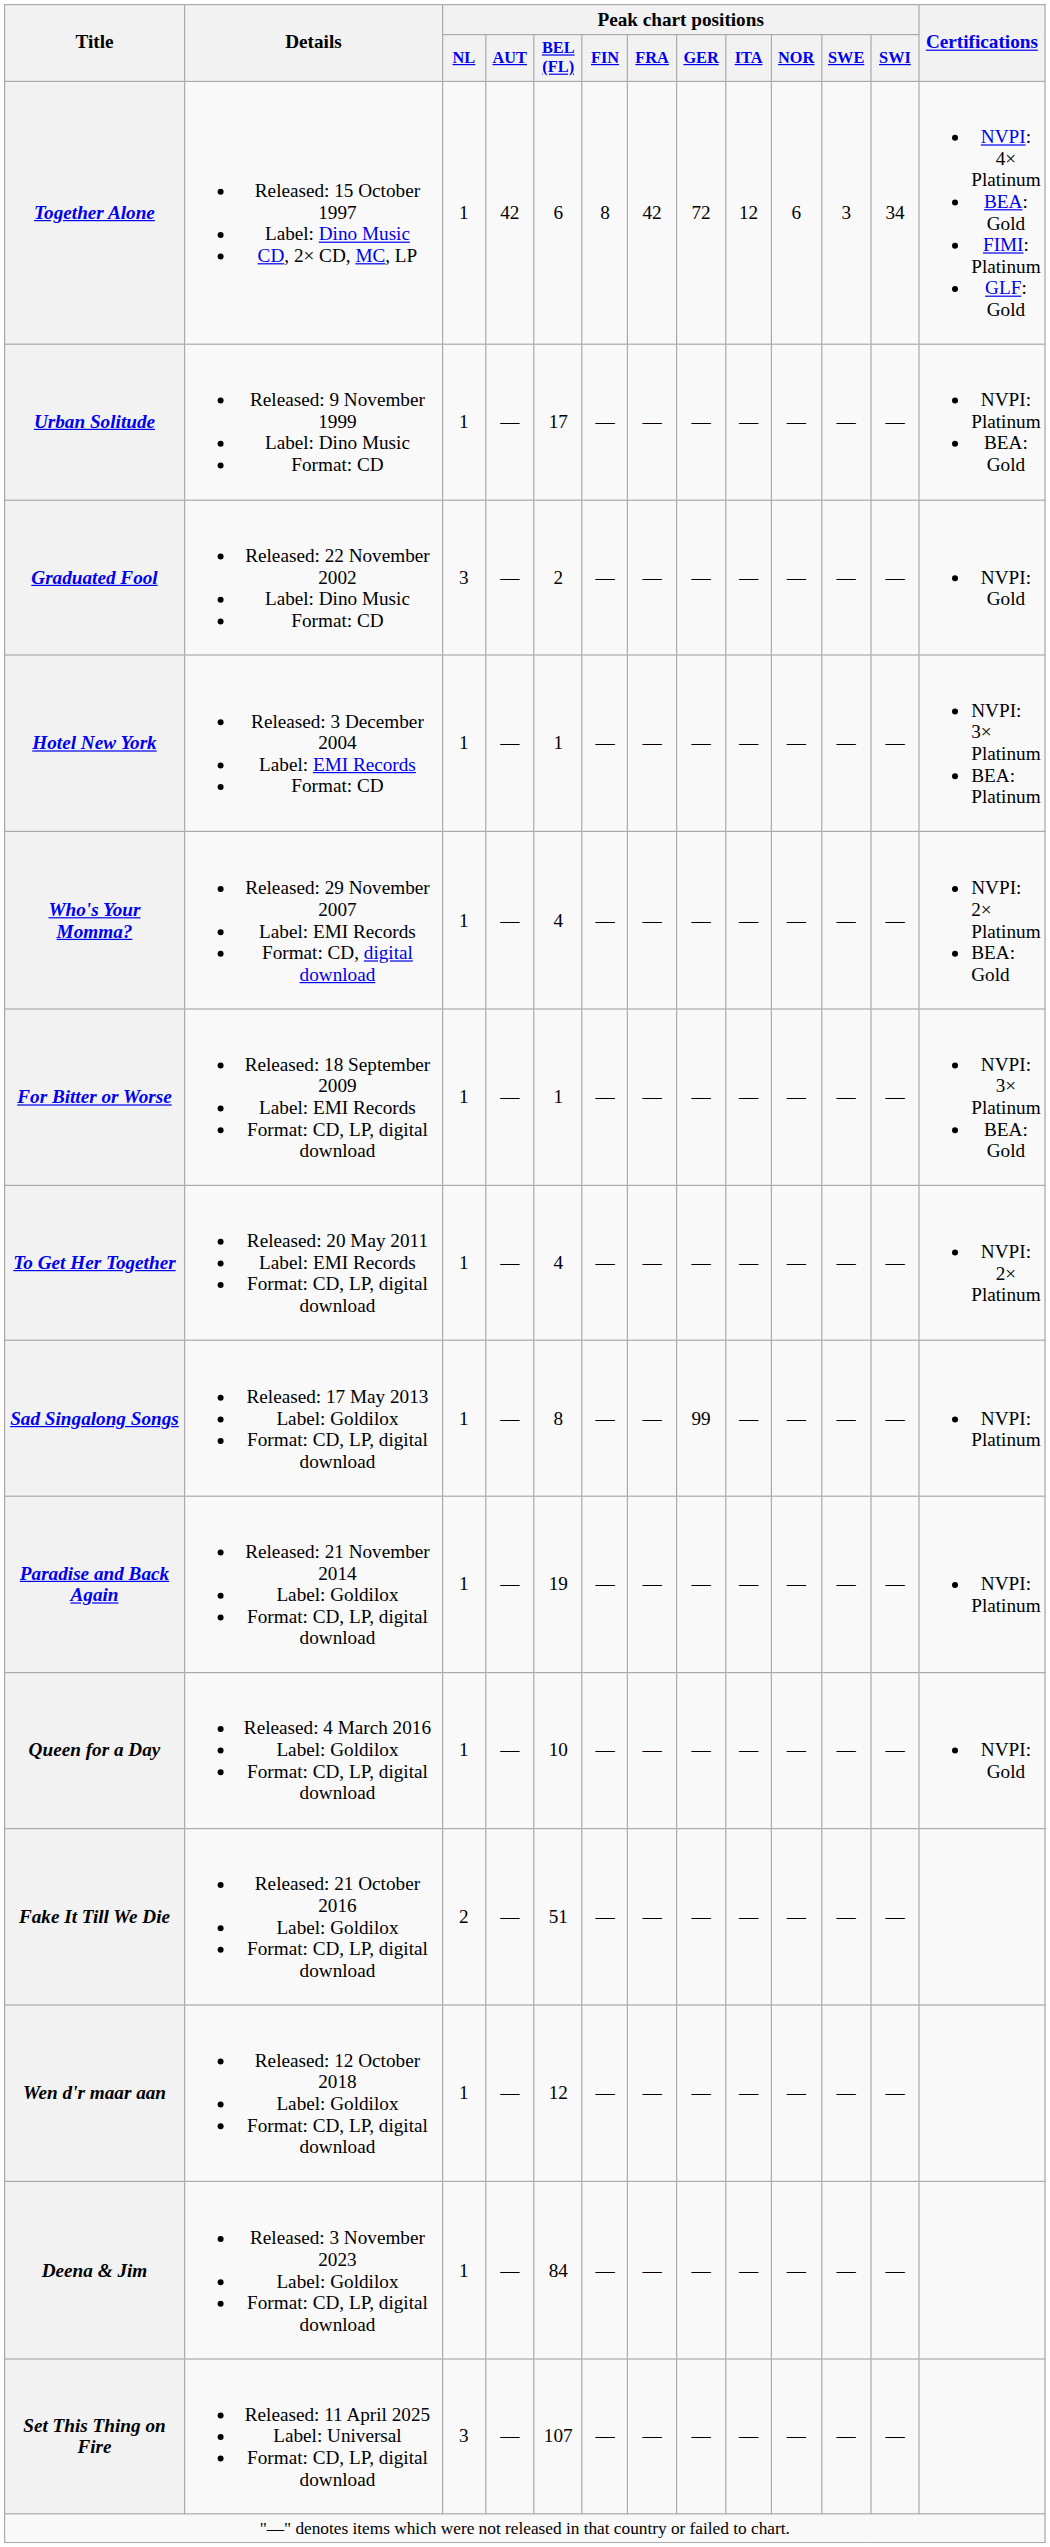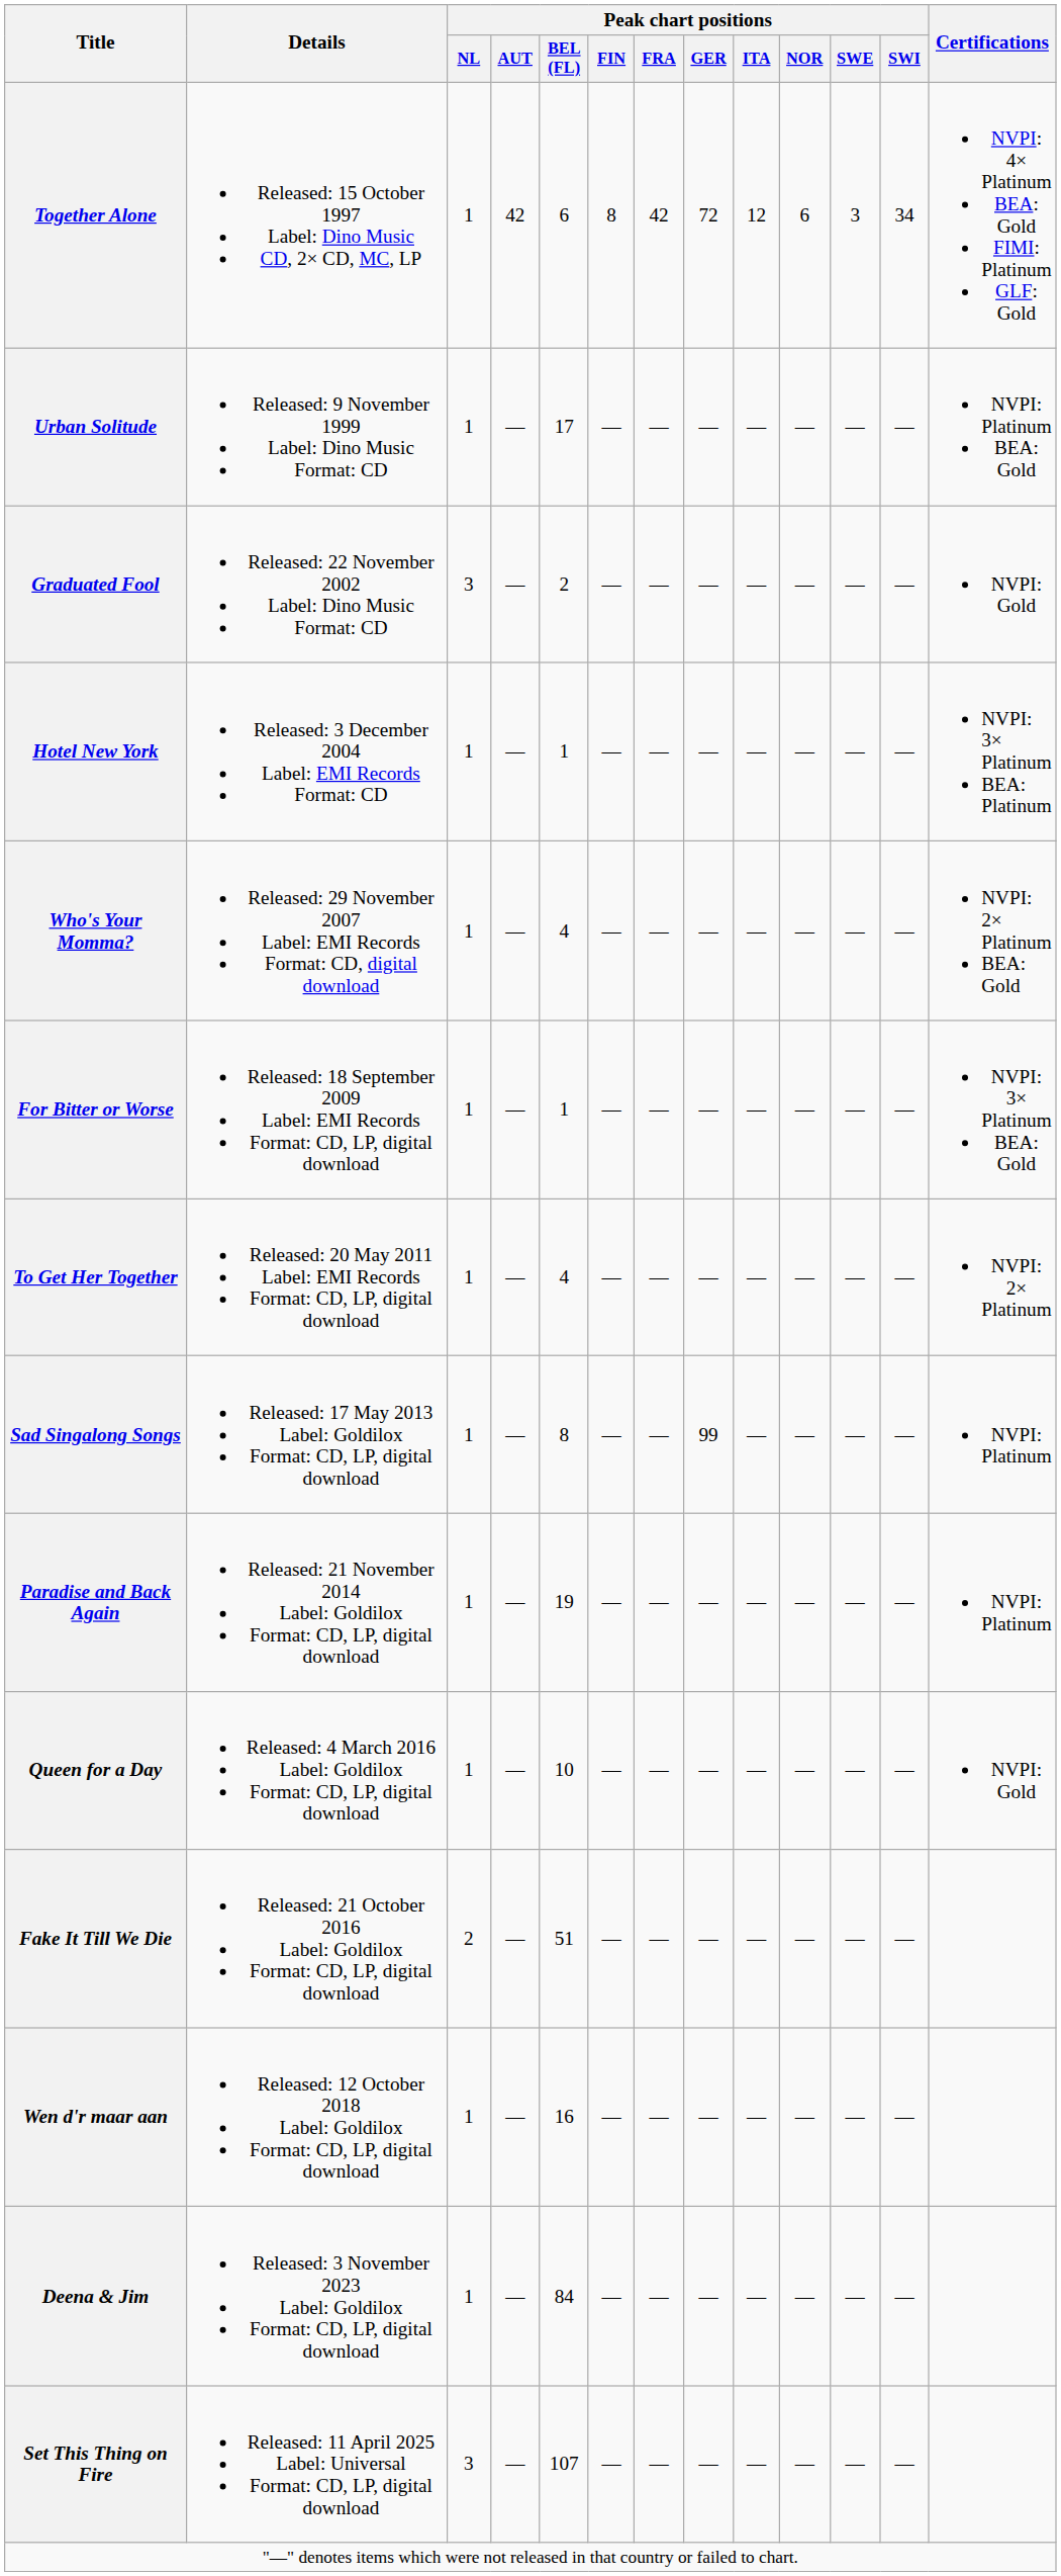 <table class="wikitable plainrowheaders" style="text-align:center;" border="1">
 <tr>
 <th scope="col" rowspan="2" style="width:14em;">Title</th>
 <th scope="col" rowspan="2" style="width:20em;">Details</th>
 <th scope="col" colspan="10">Peak chart positions</th>
 <th scope="col" rowspan="2"><a href='#'>Certifications</a></th>
 </tr>
 <tr>
 <th scope="col" style="width:3em;font-size:85%;"><a href='#'>NL</a><br></th>
 <th scope="col" style="width:3em;font-size:85%;"><a href='#'>AUT</a><br></th>
 <th scope="col" style="width:3em;font-size:85%;"><a href='#'>BEL<br>(FL)</a><br></th>
 <th scope="col" style="width:3em;font-size:85%;"><a href='#'>FIN</a><br></th>
 <th scope="col" style="width:3em;font-size:85%;"><a href='#'>FRA</a><br></th>
 <th scope="col" style="width:3em;font-size:85%;"><a href='#'>GER</a><br></th>
 <th scope="col" style="width:3em;font-size:85%;"><a href='#'>ITA</a><br></th>
 <th scope="col" style="width:3em;font-size:85%;"><a href='#'>NOR</a><br></th>
 <th scope="col" style="width:3em;font-size:85%;"><a href='#'>SWE</a><br></th>
 <th scope="col" style="width:3em;font-size:85%;"><a href='#'>SWI</a><br></th>
 </tr>
 <tr>
 <th scope="row"><em><a href='#'>Together Alone</a></em></th>
 <td><br><ul><li>Released: 15 October 1997</li><li>Label: <a href='#'>Dino Music</a></li><li><a href='#'>CD</a>, 2× CD, <a href='#'>MC</a>, LP</li></ul></td>
 <td>1</td>
 <td>42</td>
 <td>6</td>
 <td>8</td>
 <td>42</td>
 <td>72</td>
 <td>12</td>
 <td>6</td>
 <td>3</td>
 <td>34</td>
 <td><br><ul><li><a href='#'>NVPI</a>: 4× Platinum</li><li><a href='#'>BEA</a>: Gold</li><li><a href='#'>FIMI</a>: Platinum</li><li><a href='#'>GLF</a>: Gold</li></ul></td>
 </tr>
 <tr>
 <th scope="row"><em><a href='#'>Urban Solitude</a></em></th>
 <td><br><ul><li>Released: 9 November 1999</li><li>Label: Dino Music</li><li>Format: CD</li></ul></td>
 <td>1</td>
 <td>—</td>
 <td>17</td>
 <td>—</td>
 <td>—</td>
 <td>—</td>
 <td>—</td>
 <td>—</td>
 <td>—</td>
 <td>—</td>
 <td><br><ul><li>NVPI: Platinum</li><li>BEA: Gold</li></ul></td>
 </tr>
 <tr>
 <th scope="row"><em><a href='#'>Graduated Fool</a></em></th>
 <td><br><ul><li>Released: 22 November 2002</li><li>Label: Dino Music</li><li>Format: CD</li></ul></td>
 <td>3</td>
 <td>—</td>
 <td>2</td>
 <td>—</td>
 <td>—</td>
 <td>—</td>
 <td>—</td>
 <td>—</td>
 <td>—</td>
 <td>—</td>
 <td><br><ul><li>NVPI: Gold</li></ul></td>
 </tr>
 <tr>
 <th scope="row"><em><a href='#'>Hotel New York</a></em></th>
 <td><br><ul><li>Released: 3 December 2004</li><li>Label: <a href='#'>EMI Records</a></li><li>Format: CD</li></ul></td>
 <td>1</td>
 <td>—</td>
 <td>1</td>
 <td>—</td>
 <td>—</td>
 <td>—</td>
 <td>—</td>
 <td>—</td>
 <td>—</td>
 <td>—</td>
 <td style="text-align:left;"><br><ul><li>NVPI: 3× Platinum</li><li>BEA: Platinum</li></ul></td>
 </tr>
 <tr>
 <th scope="row"><em><a href='#'>Who's Your Momma?</a></em></th>
 <td><br><ul><li>Released: 29 November 2007</li><li>Label: EMI Records</li><li>Format: CD, <a href='#'>digital download</a></li></ul></td>
 <td>1</td>
 <td>—</td>
 <td>4</td>
 <td>—</td>
 <td>—</td>
 <td>—</td>
 <td>—</td>
 <td>—</td>
 <td>—</td>
 <td>—</td>
 <td style="text-align:left;"><br><ul><li>NVPI: 2× Platinum</li><li>BEA: Gold</li></ul></td>
 </tr>
 <tr>
 <th scope="row"><em><a href='#'>For Bitter or Worse</a></em></th>
 <td><br><ul><li>Released: 18 September 2009</li><li>Label: EMI Records</li><li>Format: CD, LP, digital download</li></ul></td>
 <td>1</td>
 <td>—</td>
 <td>1</td>
 <td>—</td>
 <td>—</td>
 <td>—</td>
 <td>—</td>
 <td>—</td>
 <td>—</td>
 <td>—</td>
 <td><br><ul><li>NVPI: 3× Platinum</li><li>BEA: Gold</li></ul></td>
 </tr>
 <tr>
 <th scope="row"><em><a href='#'>To Get Her Together</a></em></th>
 <td><br><ul><li>Released: 20 May 2011</li><li>Label: EMI Records</li><li>Format: CD, LP, digital download</li></ul></td>
 <td>1</td>
 <td>—</td>
 <td>4</td>
 <td>—</td>
 <td>—</td>
 <td>—</td>
 <td>—</td>
 <td>—</td>
 <td>—</td>
 <td>—</td>
 <td><br><ul><li>NVPI: 2× Platinum</li></ul></td>
 </tr>
 <tr>
 <th scope="row"><em><a href='#'>Sad Singalong Songs</a></em></th>
 <td><br><ul><li>Released: 17 May 2013</li><li>Label: Goldilox</li><li>Format: CD, LP, digital download</li></ul></td>
 <td>1</td>
 <td>—</td>
 <td>8</td>
 <td>—</td>
 <td>—</td>
 <td>99</td>
 <td>—</td>
 <td>—</td>
 <td>—</td>
 <td>—</td>
 <td><br><ul><li>NVPI: Platinum</li></ul></td>
 </tr>
 <tr>
 <th scope="row"><em><a href='#'>Paradise and Back Again</a></em></th>
 <td><br><ul><li>Released: 21 November 2014</li><li>Label: Goldilox</li><li>Format: CD, LP, digital download</li></ul></td>
 <td>1</td>
 <td>—</td>
 <td>19</td>
 <td>—</td>
 <td>—</td>
 <td>—</td>
 <td>—</td>
 <td>—</td>
 <td>—</td>
 <td>—</td>
 <td><br><ul><li>NVPI: Platinum</li></ul></td>
 </tr>
 <tr>
 <th scope="row"><em>Queen for a Day</em></th>
 <td><br><ul><li>Released: 4 March 2016</li><li>Label: Goldilox</li><li>Format: CD, LP, digital download</li></ul></td>
 <td>1</td>
 <td>—</td>
 <td>10</td>
 <td>—</td>
 <td>—</td>
 <td>—</td>
 <td>—</td>
 <td>—</td>
 <td>—</td>
 <td>—</td>
 <td><br><ul><li>NVPI: Gold</li></ul></td>
 </tr>
 <tr>
 <th scope="row"><em>Fake It Till We Die</em></th>
 <td><br><ul><li>Released: 21 October 2016</li><li>Label: Goldilox</li><li>Format: CD, LP, digital download</li></ul></td>
 <td>2</td>
 <td>—</td>
 <td>51</td>
 <td>—</td>
 <td>—</td>
 <td>—</td>
 <td>—</td>
 <td>—</td>
 <td>—</td>
 <td>—</td>
 <td></td>
 </tr>
 <tr>
 <th scope="row"><em>Wen d'r maar aan</em></th>
 <td><br><ul><li>Released: 12 October 2018</li><li>Label: Goldilox</li><li>Format: CD, LP, digital download</li></ul></td>
 <td>1</td>
 <td>—</td>
-<td>12</td>
+<td>16</td>
 <td>—</td>
 <td>—</td>
 <td>—</td>
 <td>—</td>
 <td>—</td>
 <td>—</td>
 <td>—</td>
 <td></td>
 </tr>
 <tr>
 <th scope="row"><em>Deena & Jim</em></th>
 <td><br><ul><li>Released: 3 November 2023</li><li>Label: Goldilox</li><li>Format: CD, LP, digital download</li></ul></td>
 <td>1</td>
 <td>—</td>
 <td>84</td>
 <td>—</td>
 <td>—</td>
 <td>—</td>
 <td>—</td>
 <td>—</td>
 <td>—</td>
 <td>—</td>
 <td></td>
 </tr>
 <tr>
 <th scope="row"><em>Set This Thing on Fire</em></th>
 <td><br><ul><li>Released: 11 April 2025</li><li>Label: Universal</li><li>Format: CD, LP, digital download</li></ul></td>
 <td>3</td>
 <td>—</td>
 <td>107</td>
 <td>—</td>
 <td>—</td>
 <td>—</td>
 <td>—</td>
 <td>—</td>
 <td>—</td>
 <td>—</td>
 <td></td>
 </tr>
 <tr>
 <td colspan="14" style="font-size:90%">"—" denotes items which were not released in that country or failed to chart.</td>
 </tr>
 </table>
